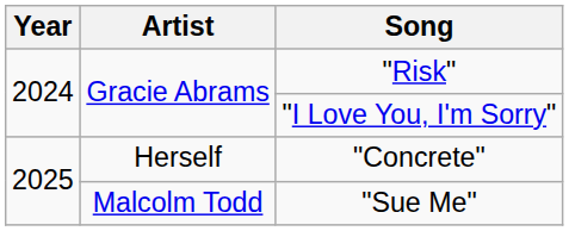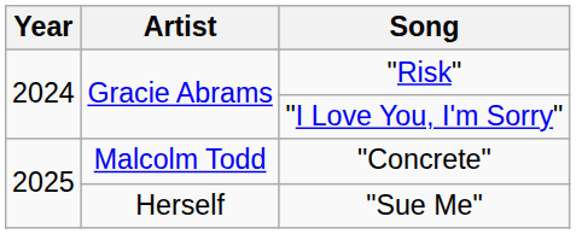 <table class="wikitable plainrowheaders" style="text-align:center;">
 <tr>
 <th>Year</th>
 <th>Artist</th>
 <th>Song</th>
 </tr>
 <tr>
 <td rowspan="2">2024</td>
 <td rowspan="2"><a href='#'>Gracie Abrams</a></td>
 <td>"<a href='#'>Risk</a>"</td>
 </tr>
 <tr>
 <td>"<a href='#'>I Love You, I'm Sorry</a>"</td>
 </tr>
 <tr>
 <td rowspan="2">2025</td>
-<td>Herself</td>
+<td><a href='#'>Malcolm Todd</a></td>
 <td>"Concrete"</td>
 </tr>
 <tr>
-<td><a href='#'>Malcolm Todd</a></td>
+<td>Herself</td>
 <td>"Sue Me"</td>
 </tr>
 </table>
